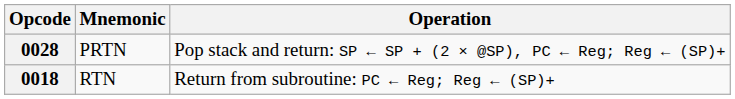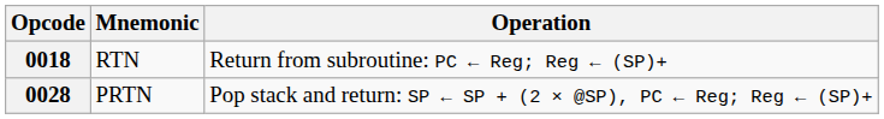 <table class="wikitable">
 <tr>
 <th>Opcode</th>
 <th>Mnemonic</th>
 <th>Operation</th>
 </tr>
 <tr>
+<th>0018</th>
+<td>RTN</td>
+<td>Return from subroutine: <code>PC ← Reg; Reg ← (SP)+</code></td>
+</tr>
+<tr>
 <th>0028</th>
 <td>PRTN</td>
 <td>Pop stack and return: <code>SP ← SP + (2 × @SP), PC ← Reg; Reg ← (SP)+</code></td>
 </tr>
-<tr>
-<th>0018</th>
-<td>RTN</td>
-<td>Return from subroutine: <code>PC ← Reg; Reg ← (SP)+</code></td>
-</tr>
 </table>
